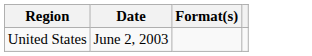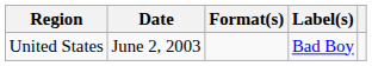 <table class="wikitable">
 <tr>
 <th>Region</th>
 <th>Date</th>
 <th>Format(s)</th>
+<th>Label(s)</th>
 <th></th>
 </tr>
 <tr>
 <td>United States</td>
 <td>June 2, 2003</td>
 <td></td>
+<td><a href='#'>Bad Boy</a></td>
 <td></td>
 </tr>
 </table>
